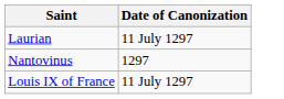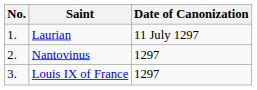 <table class="wikitable">
 <tr>
+<th>No.</th>
 <th>Saint</th>
 <th>Date of Canonization</th>
 </tr>
 <tr>
+<td>1.</td>
 <td><a href='#'>Laurian</a></td>
 <td>11 July 1297</td>
 </tr>
 <tr>
+<td>2.</td>
 <td><a href='#'>Nantovinus</a></td>
 <td>1297</td>
 </tr>
 <tr>
+<td>3.</td>
 <td><a href='#'>Louis IX of France</a></td>
-<td>11 July 1297</td>
+<td>1297</td>
 </tr>
 </table>
